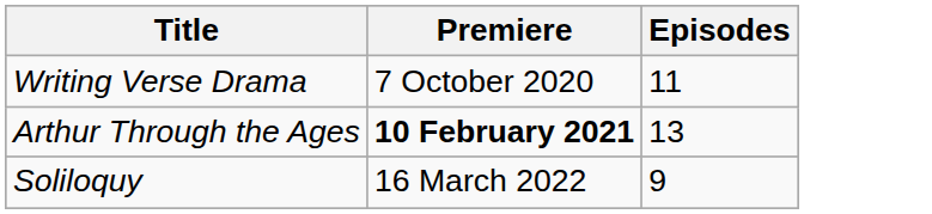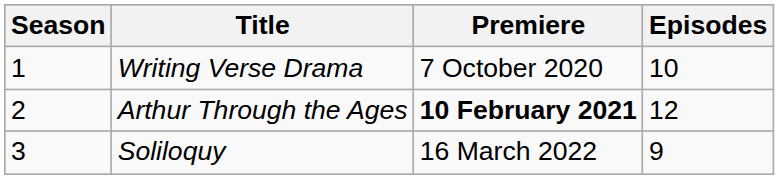 <table class="wikitable">
 <tr>
+<th>Season</th>
 <th>Title</th>
 <th>Premiere</th>
 <th>Episodes</th>
 </tr>
 <tr>
+<td>1</td>
 <td><em>Writing Verse Drama</em></td>
 <td>7 October 2020</td>
-<td>11</td>
+<td>10</td>
 </tr>
 <tr>
+<td>2</td>
 <td><em>Arthur Through the Ages</em></td>
 <td><strong>10 February 2021</strong></td>
-<td>13</td>
+<td>12</td>
 </tr>
 <tr>
+<td>3</td>
 <td><em>Soliloquy</em></td>
 <td>16 March 2022</td>
 <td>9</td>
 </tr>
 </table>
